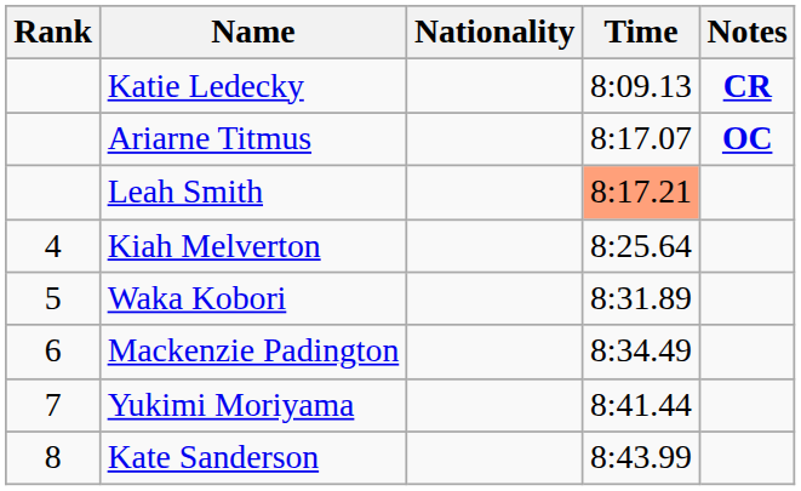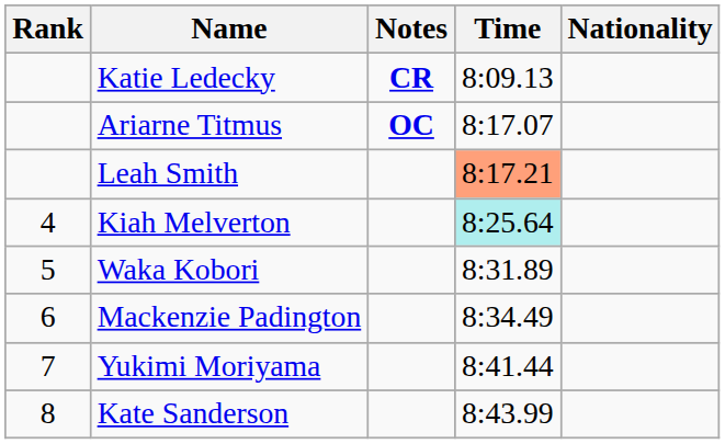 <table class="wikitable sortable" style="text-align:center">
 <tr>
 <th>Rank</th>
 <th>Name</th>
+<th>Notes</th>
+<th>Time</th>
 <th>Nationality</th>
-<th>Time</th>
-<th>Notes</th>
 </tr>
 <tr>
 <td></td>
 <td align=left><a href='#'>Katie Ledecky</a></td>
+<td><strong><a href='#'>CR</a></strong></td>
+<td>8:09.13</td>
 <td align=left></td>
-<td>8:09.13</td>
-<td><strong><a href='#'>CR</a></strong></td>
 </tr>
 <tr>
 <td></td>
 <td align=left><a href='#'>Ariarne Titmus</a></td>
+<td><strong><a href='#'>OC</a></strong></td>
+<td>8:17.07</td>
 <td align=left></td>
-<td>8:17.07</td>
-<td><strong><a href='#'>OC</a></strong></td>
 </tr>
 <tr>
 <td></td>
 <td align=left><a href='#'>Leah Smith</a></td>
+<td></td>
+<td style="background: lightsalmon;">8:17.21</td>
 <td align=left></td>
-<td style="background: lightsalmon;">8:17.21</td>
-<td></td>
 </tr>
 <tr>
 <td>4</td>
 <td align=left><a href='#'>Kiah Melverton</a></td>
+<td></td>
+<td style="background: paleturquoise;">8:25.64</td>
 <td align=left></td>
-<td>8:25.64</td>
-<td></td>
 </tr>
 <tr>
 <td>5</td>
 <td align=left><a href='#'>Waka Kobori</a></td>
+<td></td>
+<td>8:31.89</td>
 <td align=left></td>
-<td>8:31.89</td>
-<td></td>
 </tr>
 <tr>
 <td>6</td>
 <td align=left><a href='#'>Mackenzie Padington</a></td>
+<td></td>
+<td>8:34.49</td>
 <td align=left></td>
-<td>8:34.49</td>
-<td></td>
 </tr>
 <tr>
 <td>7</td>
 <td align=left><a href='#'>Yukimi Moriyama</a></td>
+<td></td>
+<td>8:41.44</td>
 <td align=left></td>
-<td>8:41.44</td>
-<td></td>
 </tr>
 <tr>
 <td>8</td>
 <td align=left><a href='#'>Kate Sanderson</a></td>
+<td></td>
+<td>8:43.99</td>
 <td align=left></td>
-<td>8:43.99</td>
-<td></td>
 </tr>
 </table>
